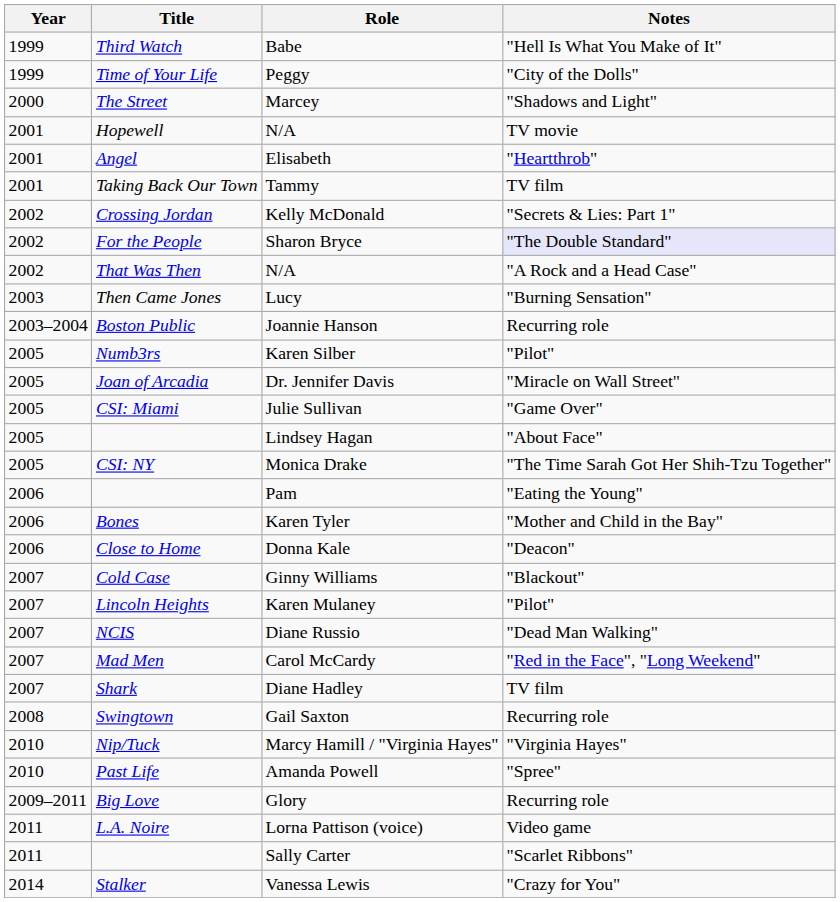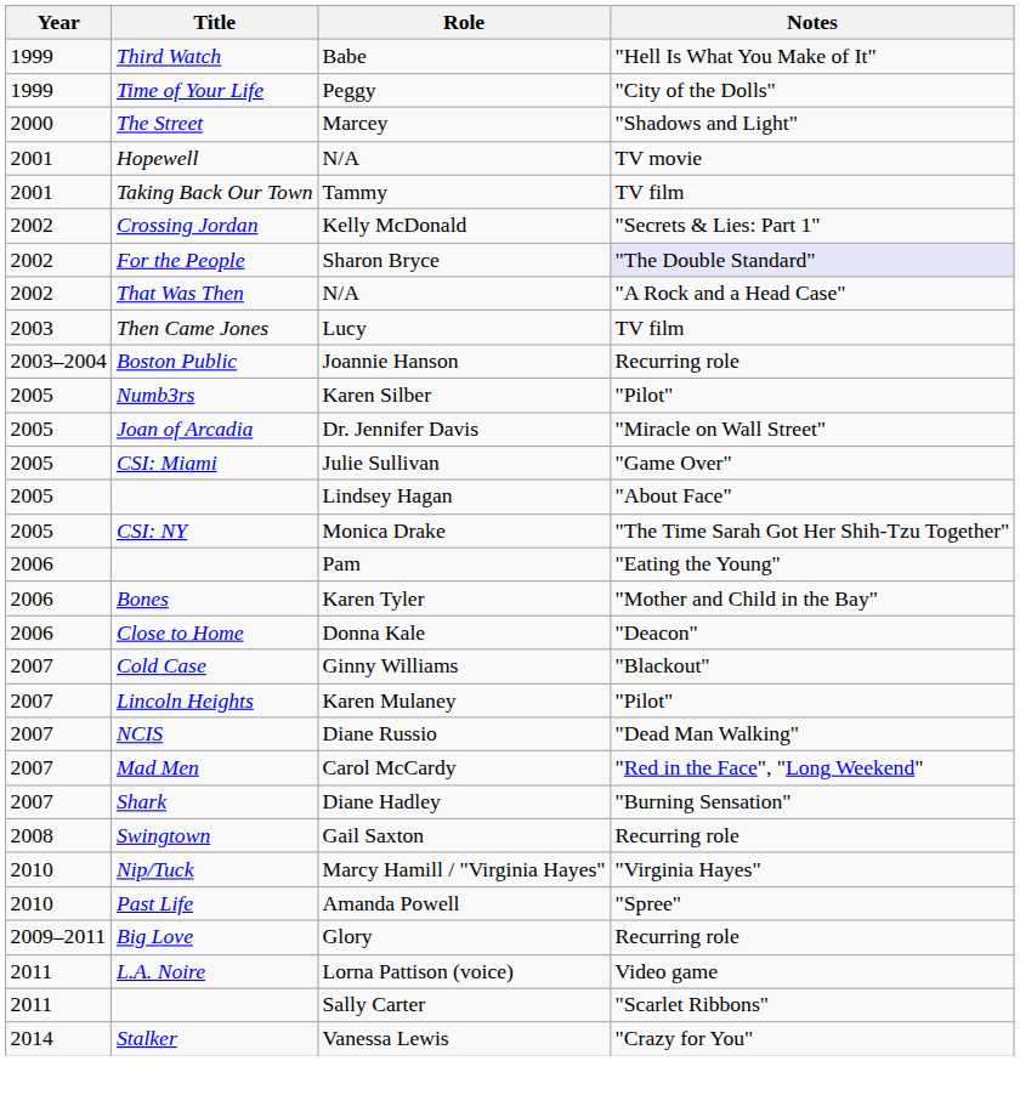 <table class="wikitable sortable">
 <tr>
 <th>Year</th>
 <th>Title</th>
 <th>Role</th>
 <th class="unsortable">Notes</th>
 </tr>
 <tr>
 <td>1999</td>
 <td><em><a href='#'>Third Watch</a></em></td>
 <td>Babe</td>
 <td>"Hell Is What You Make of It"</td>
 </tr>
 <tr>
 <td>1999</td>
 <td><em><a href='#'>Time of Your Life</a></em></td>
 <td>Peggy</td>
 <td>"City of the Dolls"</td>
 </tr>
 <tr>
 <td>2000</td>
 <td><em><a href='#'>The Street</a></em></td>
 <td>Marcey</td>
 <td>"Shadows and Light"</td>
 </tr>
 <tr>
 <td>2001</td>
 <td><em>Hopewell</em></td>
 <td>N/A</td>
 <td>TV movie</td>
 </tr>
 <tr>
 <td>2001</td>
-<td><em><a href='#'>Angel</a></em></td>
-<td>Elisabeth</td>
-<td>"<a href='#'>Heartthrob</a>"</td>
-</tr>
-<tr>
-<td>2001</td>
 <td><em>Taking Back Our Town</em></td>
 <td>Tammy</td>
 <td>TV film</td>
 </tr>
 <tr>
 <td>2002</td>
 <td><em><a href='#'>Crossing Jordan</a></em></td>
 <td>Kelly McDonald</td>
 <td>"Secrets & Lies: Part 1"</td>
 </tr>
 <tr>
 <td>2002</td>
 <td><em><a href='#'>For the People</a></em></td>
 <td>Sharon Bryce</td>
 <td style="background: lavender;">"The Double Standard"</td>
 </tr>
 <tr>
 <td>2002</td>
 <td><em><a href='#'>That Was Then</a></em></td>
 <td>N/A</td>
 <td>"A Rock and a Head Case"</td>
 </tr>
 <tr>
 <td>2003</td>
 <td><em>Then Came Jones</em></td>
 <td>Lucy</td>
-<td>"Burning Sensation"</td>
+<td>TV film</td>
 </tr>
 <tr>
 <td>2003–2004</td>
 <td><em><a href='#'>Boston Public</a></em></td>
 <td>Joannie Hanson</td>
 <td>Recurring role</td>
 </tr>
 <tr>
 <td>2005</td>
 <td><em><a href='#'>Numb3rs</a></em></td>
 <td>Karen Silber</td>
 <td>"Pilot"</td>
 </tr>
 <tr>
 <td>2005</td>
 <td><em><a href='#'>Joan of Arcadia</a></em></td>
 <td>Dr. Jennifer Davis</td>
 <td>"Miracle on Wall Street"</td>
 </tr>
 <tr>
 <td>2005</td>
 <td><em><a href='#'>CSI: Miami</a></em></td>
 <td>Julie Sullivan</td>
 <td>"Game Over"</td>
 </tr>
 <tr>
 <td>2005</td>
 <td><em></em></td>
 <td>Lindsey Hagan</td>
 <td>"About Face"</td>
 </tr>
 <tr>
 <td>2005</td>
 <td><em><a href='#'>CSI: NY</a></em></td>
 <td>Monica Drake</td>
 <td>"The Time Sarah Got Her Shih-Tzu Together"</td>
 </tr>
 <tr>
 <td>2006</td>
 <td><em></em></td>
 <td>Pam</td>
 <td>"Eating the Young"</td>
 </tr>
 <tr>
 <td>2006</td>
 <td><em><a href='#'>Bones</a></em></td>
 <td>Karen Tyler</td>
 <td>"Mother and Child in the Bay"</td>
 </tr>
 <tr>
 <td>2006</td>
 <td><em><a href='#'>Close to Home</a></em></td>
 <td>Donna Kale</td>
 <td>"Deacon"</td>
 </tr>
 <tr>
 <td>2007</td>
 <td><em><a href='#'>Cold Case</a></em></td>
 <td>Ginny Williams</td>
 <td>"Blackout"</td>
 </tr>
 <tr>
 <td>2007</td>
 <td><em><a href='#'>Lincoln Heights</a></em></td>
 <td>Karen Mulaney</td>
 <td>"Pilot"</td>
 </tr>
 <tr>
 <td>2007</td>
 <td><em><a href='#'>NCIS</a></em></td>
 <td>Diane Russio</td>
 <td>"Dead Man Walking"</td>
 </tr>
 <tr>
 <td>2007</td>
 <td><em><a href='#'>Mad Men</a></em></td>
 <td>Carol McCardy</td>
 <td>"<a href='#'>Red in the Face</a>", "<a href='#'>Long Weekend</a>"</td>
 </tr>
 <tr>
 <td>2007</td>
 <td><em><a href='#'>Shark</a></em></td>
 <td>Diane Hadley</td>
-<td>TV film</td>
+<td>"Burning Sensation"</td>
 </tr>
 <tr>
 <td>2008</td>
 <td><em><a href='#'>Swingtown</a></em></td>
 <td>Gail Saxton</td>
 <td>Recurring role</td>
 </tr>
 <tr>
 <td>2010</td>
 <td><em><a href='#'>Nip/Tuck</a></em></td>
 <td>Marcy Hamill / "Virginia Hayes"</td>
 <td>"Virginia Hayes"</td>
 </tr>
 <tr>
 <td>2010</td>
 <td><em><a href='#'>Past Life</a></em></td>
 <td>Amanda Powell</td>
 <td>"Spree"</td>
 </tr>
 <tr>
 <td>2009–2011</td>
 <td><em><a href='#'>Big Love</a></em></td>
 <td>Glory</td>
 <td>Recurring role</td>
 </tr>
 <tr>
 <td>2011</td>
 <td><em><a href='#'>L.A. Noire</a></em></td>
 <td>Lorna Pattison (voice)</td>
 <td>Video game</td>
 </tr>
 <tr>
 <td>2011</td>
 <td><em></em></td>
 <td>Sally Carter</td>
 <td>"Scarlet Ribbons"</td>
 </tr>
 <tr>
 <td>2014</td>
 <td><em><a href='#'>Stalker</a></em></td>
 <td>Vanessa Lewis</td>
 <td>"Crazy for You"</td>
 </tr>
 </table>
